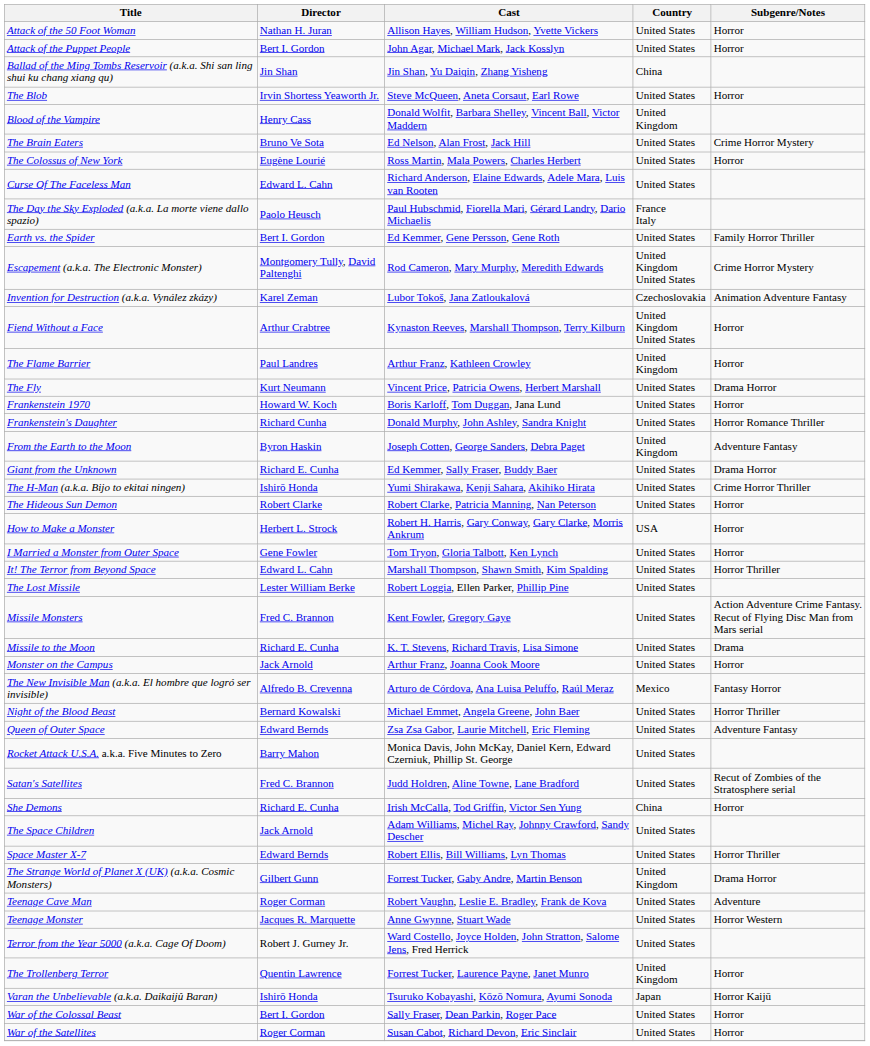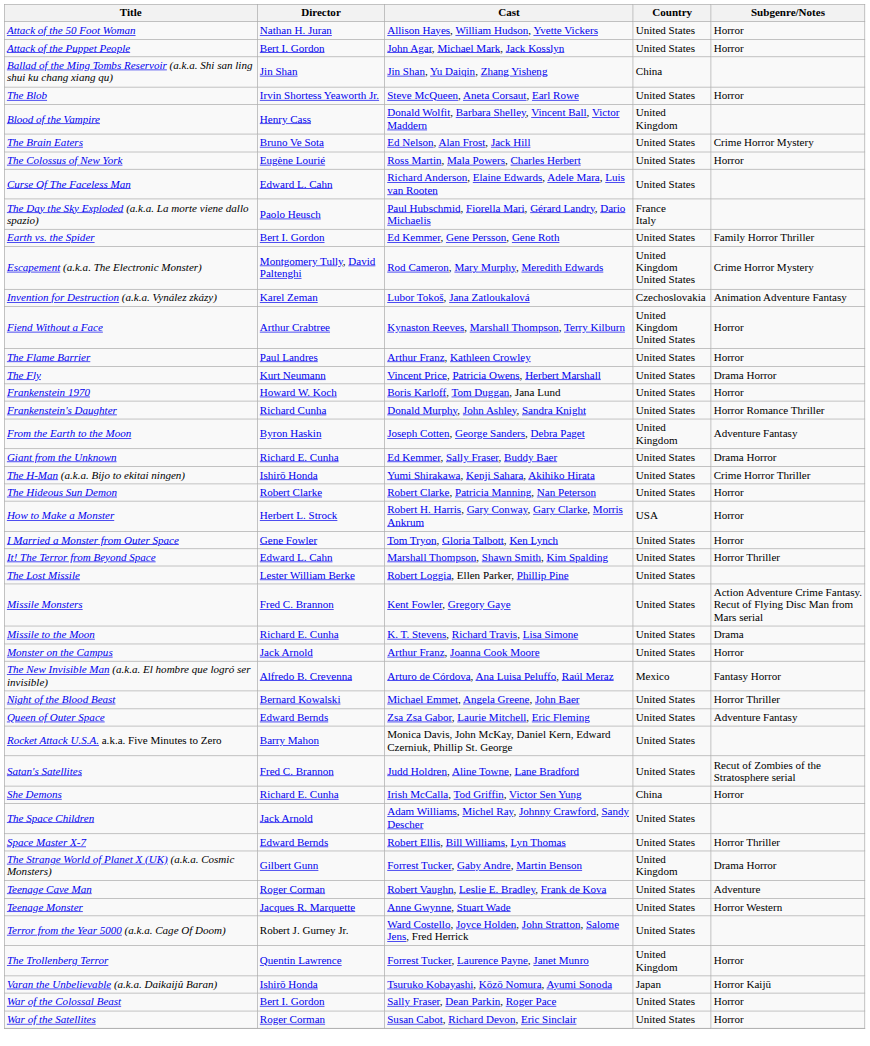 <table class="wikitable sortable">
 <tr>
 <th scope="col">Title</th>
 <th scope="col">Director</th>
 <th scope="col" class="unsortable">Cast</th>
 <th scope="col">Country</th>
 <th scope="col">Subgenre/Notes</th>
 </tr>
 <tr>
 <td><em><a href='#'>Attack of the 50 Foot Woman</a></em></td>
 <td><a href='#'>Nathan H. Juran</a></td>
 <td><a href='#'>Allison Hayes</a>, <a href='#'>William Hudson</a>, <a href='#'>Yvette Vickers</a></td>
 <td>United States</td>
 <td>Horror</td>
 </tr>
 <tr>
 <td><em><a href='#'>Attack of the Puppet People</a></em></td>
 <td><a href='#'>Bert I. Gordon</a></td>
 <td><a href='#'>John Agar</a>, <a href='#'>Michael Mark</a>, <a href='#'>Jack Kosslyn</a></td>
 <td>United States</td>
 <td>Horror</td>
 </tr>
 <tr>
 <td><em><a href='#'>Ballad of the Ming Tombs Reservoir</a> (a.k.a. Shi san ling shui ku chang xiang qu)</em></td>
 <td><a href='#'>Jin Shan</a></td>
 <td><a href='#'>Jin Shan</a>, <a href='#'>Yu Daiqin</a>, <a href='#'>Zhang Yisheng</a></td>
 <td>China</td>
 <td></td>
 </tr>
 <tr>
 <td><em><a href='#'>The Blob</a></em></td>
 <td><a href='#'>Irvin Shortess Yeaworth Jr.</a></td>
 <td><a href='#'>Steve McQueen</a>, <a href='#'>Aneta Corsaut</a>, <a href='#'>Earl Rowe</a></td>
 <td>United States</td>
 <td>Horror</td>
 </tr>
 <tr>
 <td><em><a href='#'>Blood of the Vampire</a></em></td>
 <td><a href='#'>Henry Cass</a></td>
 <td><a href='#'>Donald Wolfit</a>, <a href='#'>Barbara Shelley</a>, <a href='#'>Vincent Ball</a>, <a href='#'>Victor Maddern</a></td>
 <td>United Kingdom</td>
 <td></td>
 </tr>
 <tr>
 <td><em><a href='#'>The Brain Eaters</a></em></td>
 <td><a href='#'>Bruno Ve Sota</a></td>
 <td><a href='#'>Ed Nelson</a>, <a href='#'>Alan Frost</a>, <a href='#'>Jack Hill</a></td>
 <td>United States</td>
 <td>Crime Horror Mystery  </td>
 </tr>
 <tr>
 <td><em><a href='#'>The Colossus of New York</a></em></td>
 <td><a href='#'>Eugène Lourié</a></td>
 <td><a href='#'>Ross Martin</a>, <a href='#'>Mala Powers</a>, <a href='#'>Charles Herbert</a></td>
 <td>United States</td>
 <td>Horror</td>
 </tr>
 <tr>
 <td><em><a href='#'>Curse Of The Faceless Man</a></em></td>
 <td><a href='#'>Edward L. Cahn</a></td>
 <td><a href='#'>Richard Anderson</a>, <a href='#'>Elaine Edwards</a>, <a href='#'>Adele Mara</a>, <a href='#'>Luis van Rooten</a></td>
 <td>United States</td>
 <td></td>
 </tr>
 <tr>
 <td><em><a href='#'>The Day the Sky Exploded</a> (a.k.a. La morte viene dallo spazio)</em></td>
 <td><a href='#'>Paolo Heusch</a></td>
 <td><a href='#'>Paul Hubschmid</a>, <a href='#'>Fiorella Mari</a>, <a href='#'>Gérard Landry</a>, <a href='#'>Dario Michaelis</a></td>
 <td>France<br>Italy</td>
 <td></td>
 </tr>
 <tr>
 <td><em><a href='#'>Earth vs. the Spider</a></em></td>
 <td><a href='#'>Bert I. Gordon</a></td>
 <td><a href='#'>Ed Kemmer</a>, <a href='#'>Gene Persson</a>, <a href='#'>Gene Roth</a></td>
 <td>United States</td>
 <td>Family Horror Thriller</td>
 </tr>
 <tr>
 <td><em><a href='#'>Escapement</a> (a.k.a. The Electronic Monster)</em></td>
 <td><a href='#'>Montgomery Tully</a>, <a href='#'>David Paltenghi</a></td>
 <td><a href='#'>Rod Cameron</a>, <a href='#'>Mary Murphy</a>, <a href='#'>Meredith Edwards</a></td>
 <td>United Kingdom<br>United States</td>
 <td>Crime Horror Mystery  </td>
 </tr>
 <tr>
 <td><em><a href='#'>Invention for Destruction</a> (a.k.a. Vynález zkázy)</em></td>
 <td><a href='#'>Karel Zeman</a></td>
 <td><a href='#'>Lubor Tokoš</a>, <a href='#'>Jana Zatloukalová</a></td>
 <td>Czechoslovakia</td>
 <td>Animation Adventure Fantasy</td>
 </tr>
 <tr>
 <td><em><a href='#'>Fiend Without a Face</a></em></td>
 <td><a href='#'>Arthur Crabtree</a></td>
 <td><a href='#'>Kynaston Reeves</a>, <a href='#'>Marshall Thompson</a>, <a href='#'>Terry Kilburn</a></td>
 <td>United Kingdom<br>United States</td>
 <td>Horror</td>
 </tr>
 <tr>
 <td><em><a href='#'>The Flame Barrier</a></em></td>
 <td><a href='#'>Paul Landres</a></td>
 <td><a href='#'>Arthur Franz</a>, <a href='#'>Kathleen Crowley</a></td>
-<td>United Kingdom</td>
+<td>United States</td>
 <td>Horror</td>
 </tr>
 <tr>
 <td><em><a href='#'>The Fly</a></em></td>
 <td><a href='#'>Kurt Neumann</a></td>
 <td><a href='#'>Vincent Price</a>, <a href='#'>Patricia Owens</a>, <a href='#'>Herbert Marshall</a></td>
 <td>United States</td>
 <td>Drama Horror</td>
 </tr>
 <tr>
 <td><em><a href='#'>Frankenstein 1970</a></em></td>
 <td><a href='#'>Howard W. Koch</a></td>
 <td><a href='#'>Boris Karloff</a>, <a href='#'>Tom Duggan</a>, Jana Lund</td>
 <td>United States</td>
 <td>Horror</td>
 </tr>
 <tr>
 <td><em><a href='#'>Frankenstein's Daughter</a></em></td>
 <td><a href='#'>Richard Cunha</a></td>
 <td><a href='#'>Donald Murphy</a>, <a href='#'>John Ashley</a>, <a href='#'>Sandra Knight</a></td>
 <td>United States</td>
 <td>Horror Romance Thriller</td>
 </tr>
 <tr>
 <td><em><a href='#'>From the Earth to the Moon</a></em></td>
 <td><a href='#'>Byron Haskin</a></td>
 <td><a href='#'>Joseph Cotten</a>, <a href='#'>George Sanders</a>, <a href='#'>Debra Paget</a></td>
 <td>United Kingdom</td>
 <td>Adventure Fantasy</td>
 </tr>
 <tr>
 <td><em><a href='#'>Giant from the Unknown</a></em></td>
 <td><a href='#'>Richard E. Cunha</a></td>
 <td><a href='#'>Ed Kemmer</a>, <a href='#'>Sally Fraser</a>, <a href='#'>Buddy Baer</a></td>
 <td>United States</td>
 <td>Drama Horror</td>
 </tr>
 <tr>
 <td><em><a href='#'>The H-Man</a> (a.k.a. Bijo to ekitai ningen)</em></td>
 <td><a href='#'>Ishirō Honda</a></td>
 <td><a href='#'>Yumi Shirakawa</a>, <a href='#'>Kenji Sahara</a>, <a href='#'>Akihiko Hirata</a></td>
 <td>United States</td>
 <td>Crime Horror Thriller</td>
 </tr>
 <tr>
 <td><em><a href='#'>The Hideous Sun Demon</a></em></td>
 <td><a href='#'>Robert Clarke</a></td>
 <td><a href='#'>Robert Clarke</a>, <a href='#'>Patricia Manning</a>, <a href='#'>Nan Peterson</a></td>
 <td>United States</td>
 <td>Horror</td>
 </tr>
 <tr>
 <td><em><a href='#'>How to Make a Monster</a></em></td>
 <td><a href='#'>Herbert L. Strock</a></td>
 <td><a href='#'>Robert H. Harris</a>, <a href='#'>Gary Conway</a>, <a href='#'>Gary Clarke</a>, <a href='#'>Morris Ankrum</a></td>
 <td>USA</td>
 <td>Horror</td>
 </tr>
 <tr>
 <td><em><a href='#'>I Married a Monster from Outer Space</a></em></td>
 <td><a href='#'>Gene Fowler</a></td>
 <td><a href='#'>Tom Tryon</a>, <a href='#'>Gloria Talbott</a>, <a href='#'>Ken Lynch</a></td>
 <td>United States</td>
 <td>Horror</td>
 </tr>
 <tr>
 <td><em><a href='#'>It! The Terror from Beyond Space</a></em></td>
 <td><a href='#'>Edward L. Cahn</a></td>
 <td><a href='#'>Marshall Thompson</a>, <a href='#'>Shawn Smith</a>, <a href='#'>Kim Spalding</a></td>
 <td>United States</td>
 <td>Horror Thriller</td>
 </tr>
 <tr>
 <td><em><a href='#'>The Lost Missile</a></em></td>
 <td><a href='#'>Lester William Berke</a></td>
 <td><a href='#'>Robert Loggia</a>, Ellen Parker, <a href='#'>Phillip Pine</a></td>
 <td>United States</td>
 <td></td>
 </tr>
 <tr>
 <td><em><a href='#'>Missile Monsters</a></em></td>
 <td><a href='#'>Fred C. Brannon</a></td>
 <td><a href='#'>Kent Fowler</a>, <a href='#'>Gregory Gaye</a></td>
 <td>United States</td>
 <td>Action Adventure Crime Fantasy.<br>Recut of Flying Disc Man from Mars serial</td>
 </tr>
 <tr>
 <td><em><a href='#'>Missile to the Moon</a></em></td>
 <td><a href='#'>Richard E. Cunha</a></td>
 <td><a href='#'>K. T. Stevens</a>, <a href='#'>Richard Travis</a>, <a href='#'>Lisa Simone</a></td>
 <td>United States</td>
 <td>Drama</td>
 </tr>
 <tr>
 <td><em><a href='#'>Monster on the Campus</a></em></td>
 <td><a href='#'>Jack Arnold</a></td>
 <td><a href='#'>Arthur Franz</a>, <a href='#'>Joanna Cook Moore</a></td>
 <td>United States</td>
 <td>Horror </td>
 </tr>
 <tr>
 <td><em><a href='#'>The New Invisible Man</a> (a.k.a. El hombre que logró ser invisible)</em></td>
 <td><a href='#'>Alfredo B. Crevenna</a></td>
 <td><a href='#'>Arturo de Córdova</a>, <a href='#'>Ana Luisa Peluffo</a>, <a href='#'>Raúl Meraz</a></td>
 <td>Mexico</td>
 <td>Fantasy Horror </td>
 </tr>
 <tr>
 <td><em><a href='#'>Night of the Blood Beast</a></em></td>
 <td><a href='#'>Bernard Kowalski</a></td>
 <td><a href='#'>Michael Emmet</a>, <a href='#'>Angela Greene</a>, <a href='#'>John Baer</a></td>
 <td>United States</td>
 <td>Horror Thriller</td>
 </tr>
 <tr>
 <td><em><a href='#'>Queen of Outer Space</a></em></td>
 <td><a href='#'>Edward Bernds</a></td>
 <td><a href='#'>Zsa Zsa Gabor</a>, <a href='#'>Laurie Mitchell</a>, <a href='#'>Eric Fleming</a></td>
 <td>United States</td>
 <td>Adventure Fantasy</td>
 </tr>
 <tr>
 <td><em><a href='#'>Rocket Attack U.S.A.</a></em> a.k.a. Five Minutes to Zero</td>
 <td><a href='#'>Barry Mahon</a></td>
 <td>Monica Davis, John McKay, Daniel Kern, Edward Czerniuk, Phillip St. George</td>
 <td>United States</td>
 <td></td>
 </tr>
 <tr>
 <td><em><a href='#'>Satan's Satellites</a></em></td>
 <td><a href='#'>Fred C. Brannon</a></td>
 <td><a href='#'>Judd Holdren</a>, <a href='#'>Aline Towne</a>, <a href='#'>Lane Bradford</a></td>
 <td>United States</td>
 <td>Recut of Zombies of the Stratosphere serial</td>
 </tr>
 <tr>
 <td><em><a href='#'>She Demons</a></em></td>
 <td><a href='#'>Richard E. Cunha</a></td>
 <td><a href='#'>Irish McCalla</a>, <a href='#'>Tod Griffin</a>, <a href='#'>Victor Sen Yung</a></td>
 <td>China</td>
 <td>Horror</td>
 </tr>
 <tr>
 <td><em><a href='#'>The Space Children</a></em></td>
 <td><a href='#'>Jack Arnold</a></td>
 <td><a href='#'>Adam Williams</a>, <a href='#'>Michel Ray</a>, <a href='#'>Johnny Crawford</a>, <a href='#'>Sandy Descher</a></td>
 <td>United States</td>
 <td></td>
 </tr>
 <tr>
 <td><em><a href='#'>Space Master X-7</a></em></td>
 <td><a href='#'>Edward Bernds</a></td>
 <td><a href='#'>Robert Ellis</a>, <a href='#'>Bill Williams</a>, <a href='#'>Lyn Thomas</a></td>
 <td>United States</td>
 <td>Horror Thriller</td>
 </tr>
 <tr>
 <td><em><a href='#'>The Strange World of Planet X (UK)</a> (a.k.a. Cosmic Monsters)</em></td>
 <td><a href='#'>Gilbert Gunn</a></td>
 <td><a href='#'>Forrest Tucker</a>, <a href='#'>Gaby Andre</a>, <a href='#'>Martin Benson</a></td>
 <td>United Kingdom</td>
 <td>Drama Horror </td>
 </tr>
 <tr>
 <td><em><a href='#'>Teenage Cave Man</a></em></td>
 <td><a href='#'>Roger Corman</a></td>
 <td><a href='#'>Robert Vaughn</a>, <a href='#'>Leslie E. Bradley</a>, <a href='#'>Frank de Kova</a></td>
 <td>United States</td>
 <td>Adventure</td>
 </tr>
 <tr>
 <td><em><a href='#'>Teenage Monster</a></em></td>
 <td><a href='#'>Jacques R. Marquette</a></td>
 <td><a href='#'>Anne Gwynne</a>, <a href='#'>Stuart Wade</a></td>
 <td>United States</td>
 <td>Horror Western </td>
 </tr>
 <tr>
 <td><em><a href='#'>Terror from the Year 5000</a> (a.k.a. Cage Of Doom)</em></td>
 <td>Robert J. Gurney Jr.</td>
 <td><a href='#'>Ward Costello</a>, <a href='#'>Joyce Holden</a>, <a href='#'>John Stratton</a>, <a href='#'>Salome Jens</a>, Fred Herrick</td>
 <td>United States</td>
 <td></td>
 </tr>
 <tr>
 <td><em><a href='#'>The Trollenberg Terror</a></em></td>
 <td><a href='#'>Quentin Lawrence</a></td>
 <td><a href='#'>Forrest Tucker</a>, <a href='#'>Laurence Payne</a>, <a href='#'>Janet Munro</a></td>
 <td>United Kingdom</td>
 <td>Horror </td>
 </tr>
 <tr>
 <td><em><a href='#'>Varan the Unbelievable</a> (a.k.a. Daikaijû Baran)</em></td>
 <td><a href='#'>Ishirō Honda</a></td>
 <td><a href='#'>Tsuruko Kobayashi</a>, <a href='#'>Kōzō Nomura</a>, <a href='#'>Ayumi Sonoda</a></td>
 <td>Japan</td>
 <td>Horror Kaijū </td>
 </tr>
 <tr>
 <td><em><a href='#'>War of the Colossal Beast</a></em></td>
 <td><a href='#'>Bert I. Gordon</a></td>
 <td><a href='#'>Sally Fraser</a>, <a href='#'>Dean Parkin</a>, <a href='#'>Roger Pace</a></td>
 <td>United States</td>
 <td>Horror</td>
 </tr>
 <tr>
 <td><em><a href='#'>War of the Satellites</a></em></td>
 <td><a href='#'>Roger Corman</a></td>
 <td><a href='#'>Susan Cabot</a>, <a href='#'>Richard Devon</a>, <a href='#'>Eric Sinclair</a></td>
 <td>United States</td>
 <td>Horror </td>
 </tr>
 <tr>
 </tr>
 </table>
